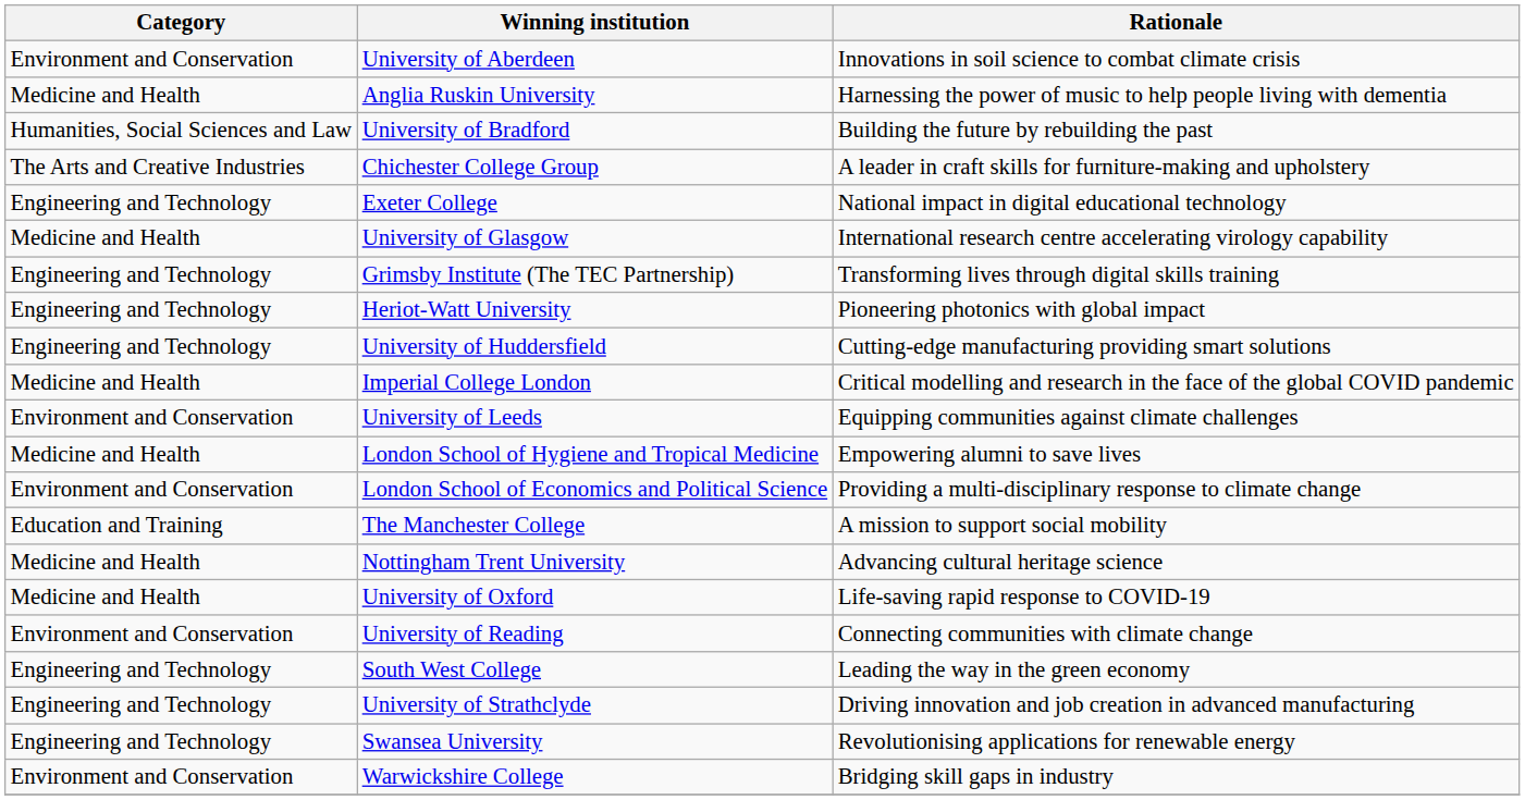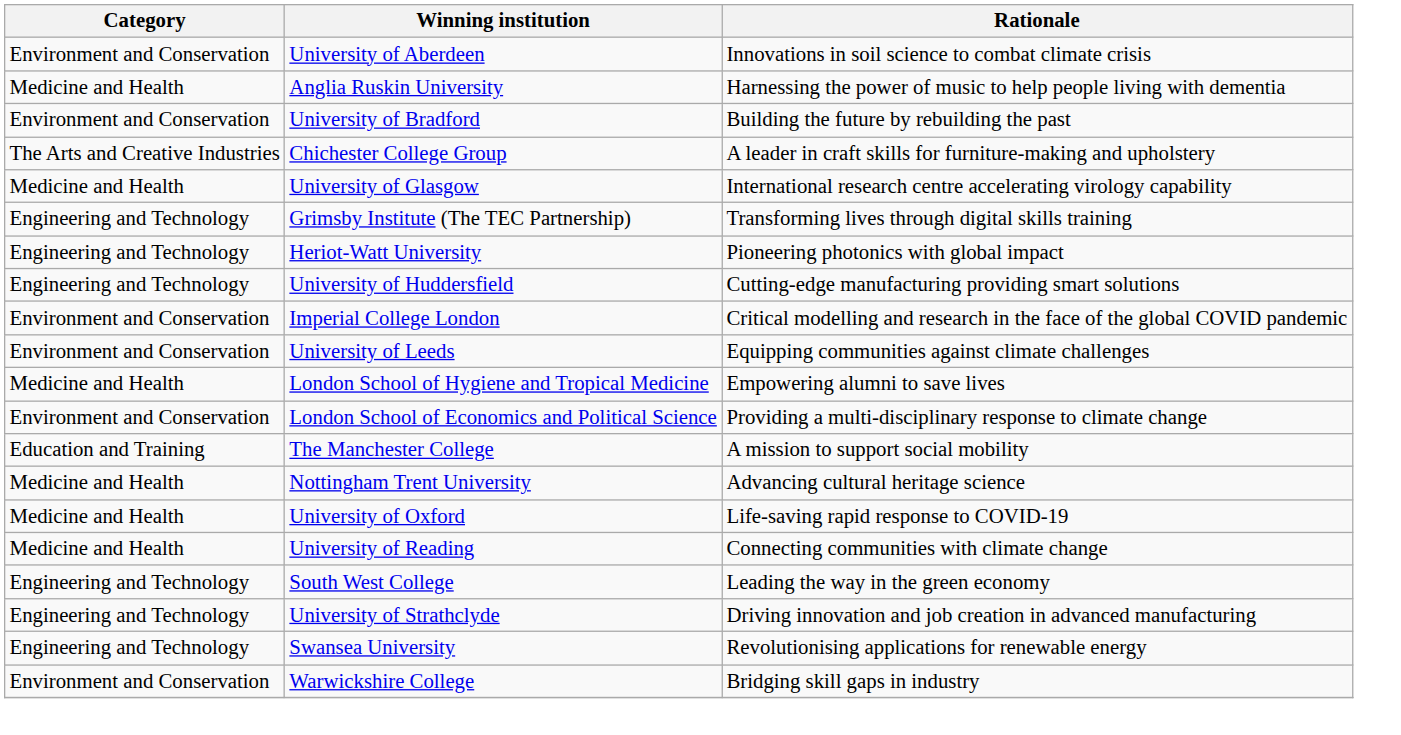 <table class="wikitable">
 <tr>
 <th>Category</th>
 <th>Winning institution</th>
 <th>Rationale</th>
 </tr>
 <tr>
 <td>Environment and Conservation</td>
 <td><a href='#'>University of Aberdeen</a></td>
 <td>Innovations in soil science to combat climate crisis</td>
 </tr>
 <tr>
 <td>Medicine and Health</td>
 <td><a href='#'>Anglia Ruskin University</a></td>
 <td>Harnessing the power of music to help people living with dementia</td>
 </tr>
 <tr>
-<td>Humanities, Social Sciences and Law</td>
+<td>Environment and Conservation</td>
 <td><a href='#'>University of Bradford</a></td>
 <td>Building the future by rebuilding the past</td>
 </tr>
 <tr>
 <td>The Arts and Creative Industries</td>
 <td><a href='#'>Chichester College Group</a></td>
 <td>A leader in craft skills for furniture-making and upholstery</td>
-</tr>
-<tr>
-<td>Engineering and Technology</td>
-<td><a href='#'>Exeter College</a></td>
-<td>National impact in digital educational technology</td>
 </tr>
 <tr>
 <td>Medicine and Health</td>
 <td><a href='#'>University of Glasgow</a></td>
 <td>International research centre accelerating virology capability</td>
 </tr>
 <tr>
 <td>Engineering and Technology</td>
 <td><a href='#'>Grimsby Institute</a> (The TEC Partnership)</td>
 <td>Transforming lives through digital skills training</td>
 </tr>
 <tr>
 <td>Engineering and Technology</td>
 <td><a href='#'>Heriot-Watt University</a></td>
 <td>Pioneering photonics with global impact</td>
 </tr>
 <tr>
 <td>Engineering and Technology</td>
 <td><a href='#'>University of Huddersfield</a></td>
 <td>Cutting-edge manufacturing providing smart solutions</td>
 </tr>
 <tr>
-<td>Medicine and Health</td>
+<td>Environment and Conservation</td>
 <td><a href='#'>Imperial College London</a></td>
 <td>Critical modelling and research in the face of the global COVID pandemic</td>
 </tr>
 <tr>
 <td>Environment and Conservation</td>
 <td><a href='#'>University of Leeds</a></td>
 <td>Equipping communities against climate challenges</td>
 </tr>
 <tr>
 <td>Medicine and Health</td>
 <td><a href='#'>London School of Hygiene and Tropical Medicine</a></td>
 <td>Empowering alumni to save lives</td>
 </tr>
 <tr>
 <td>Environment and Conservation</td>
 <td><a href='#'>London School of Economics and Political Science</a></td>
 <td>Providing a multi-disciplinary response to climate change</td>
 </tr>
 <tr>
 <td>Education and Training</td>
 <td><a href='#'>The Manchester College</a></td>
 <td>A mission to support social mobility</td>
 </tr>
 <tr>
 <td>Medicine and Health</td>
 <td><a href='#'>Nottingham Trent University</a></td>
 <td>Advancing cultural heritage science</td>
 </tr>
 <tr>
 <td>Medicine and Health</td>
 <td><a href='#'>University of Oxford</a></td>
 <td>Life-saving rapid response to COVID-19</td>
 </tr>
 <tr>
-<td>Environment and Conservation</td>
+<td>Medicine and Health</td>
 <td><a href='#'>University of Reading</a></td>
 <td>Connecting communities with climate change</td>
 </tr>
 <tr>
 <td>Engineering and Technology</td>
 <td><a href='#'>South West College</a></td>
 <td>Leading the way in the green economy</td>
 </tr>
 <tr>
 <td>Engineering and Technology</td>
 <td><a href='#'>University of Strathclyde</a></td>
 <td>Driving innovation and job creation in advanced manufacturing</td>
 </tr>
 <tr>
 <td>Engineering and Technology</td>
 <td><a href='#'>Swansea University</a></td>
 <td>Revolutionising applications for renewable energy</td>
 </tr>
 <tr>
 <td>Environment and Conservation</td>
 <td><a href='#'>Warwickshire College</a></td>
 <td>Bridging skill gaps in industry</td>
 </tr>
 <tr>
 </tr>
 </table>
